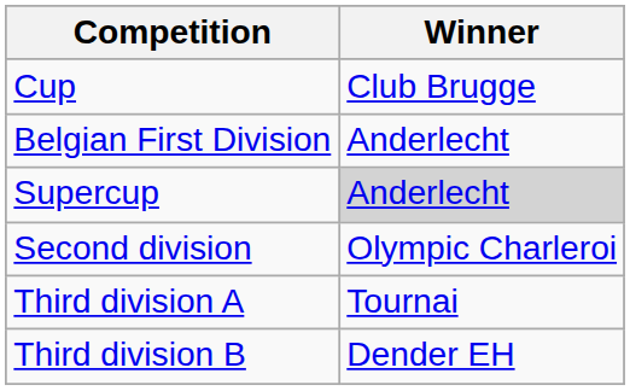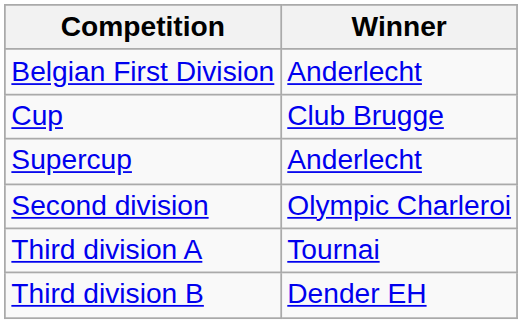 <table class="wikitable">
 <tr>
 <th>Competition</th>
 <th>Winner</th>
 </tr>
 <tr>
+<td><a href='#'>Belgian First Division</a></td>
+<td><a href='#'>Anderlecht</a></td>
+</tr>
+<tr>
 <td><a href='#'>Cup</a></td>
 <td><a href='#'>Club Brugge</a></td>
 </tr>
 <tr>
-<td><a href='#'>Belgian First Division</a></td>
+<td><a href='#'>Supercup</a></td>
 <td><a href='#'>Anderlecht</a></td>
-</tr>
-<tr>
-<td><a href='#'>Supercup</a></td>
-<td style="background: lightgrey;"><a href='#'>Anderlecht</a></td>
 </tr>
 <tr>
 <td><a href='#'>Second division</a></td>
 <td><a href='#'>Olympic Charleroi</a></td>
 </tr>
 <tr>
 <td><a href='#'>Third division A</a></td>
 <td><a href='#'>Tournai</a></td>
 </tr>
 <tr>
 <td><a href='#'>Third division B</a></td>
 <td><a href='#'>Dender EH</a></td>
 </tr>
 </table>
